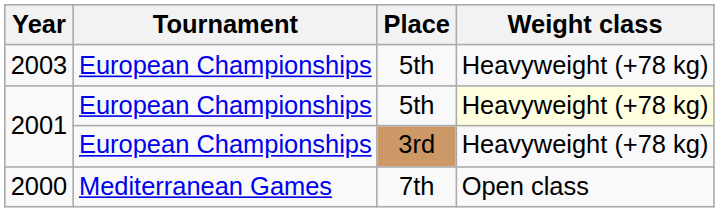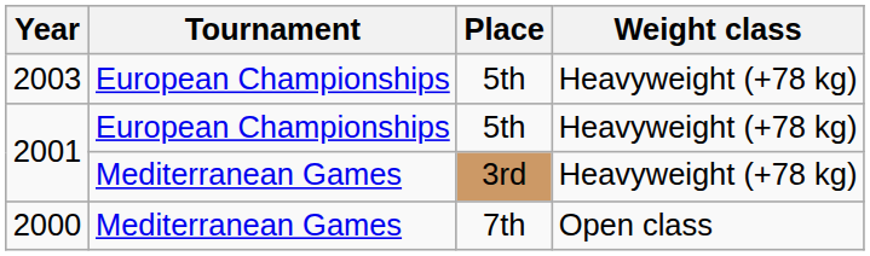 <table class=wikitable>
 <tr>
 <th>Year</th>
 <th>Tournament</th>
 <th>Place</th>
 <th>Weight class</th>
 </tr>
 <tr>
 <td>2003</td>
 <td><a href='#'>European Championships</a></td>
 <td align="center">5th</td>
 <td>Heavyweight (+78 kg)</td>
 </tr>
 <tr>
 <td rowspan=2>2001</td>
 <td><a href='#'>European Championships</a></td>
 <td align="center">5th</td>
-<td style="background: lightyellow;">Heavyweight (+78 kg)</td>
+<td>Heavyweight (+78 kg)</td>
 </tr>
 <tr>
-<td><a href='#'>European Championships</a></td>
+<td><a href='#'>Mediterranean Games</a></td>
 <td bgcolor="cc9966" align="center">3rd</td>
 <td>Heavyweight (+78 kg)</td>
 </tr>
 <tr>
 <td>2000</td>
 <td><a href='#'>Mediterranean Games</a></td>
 <td align="center">7th</td>
 <td>Open class</td>
 </tr>
 </table>
